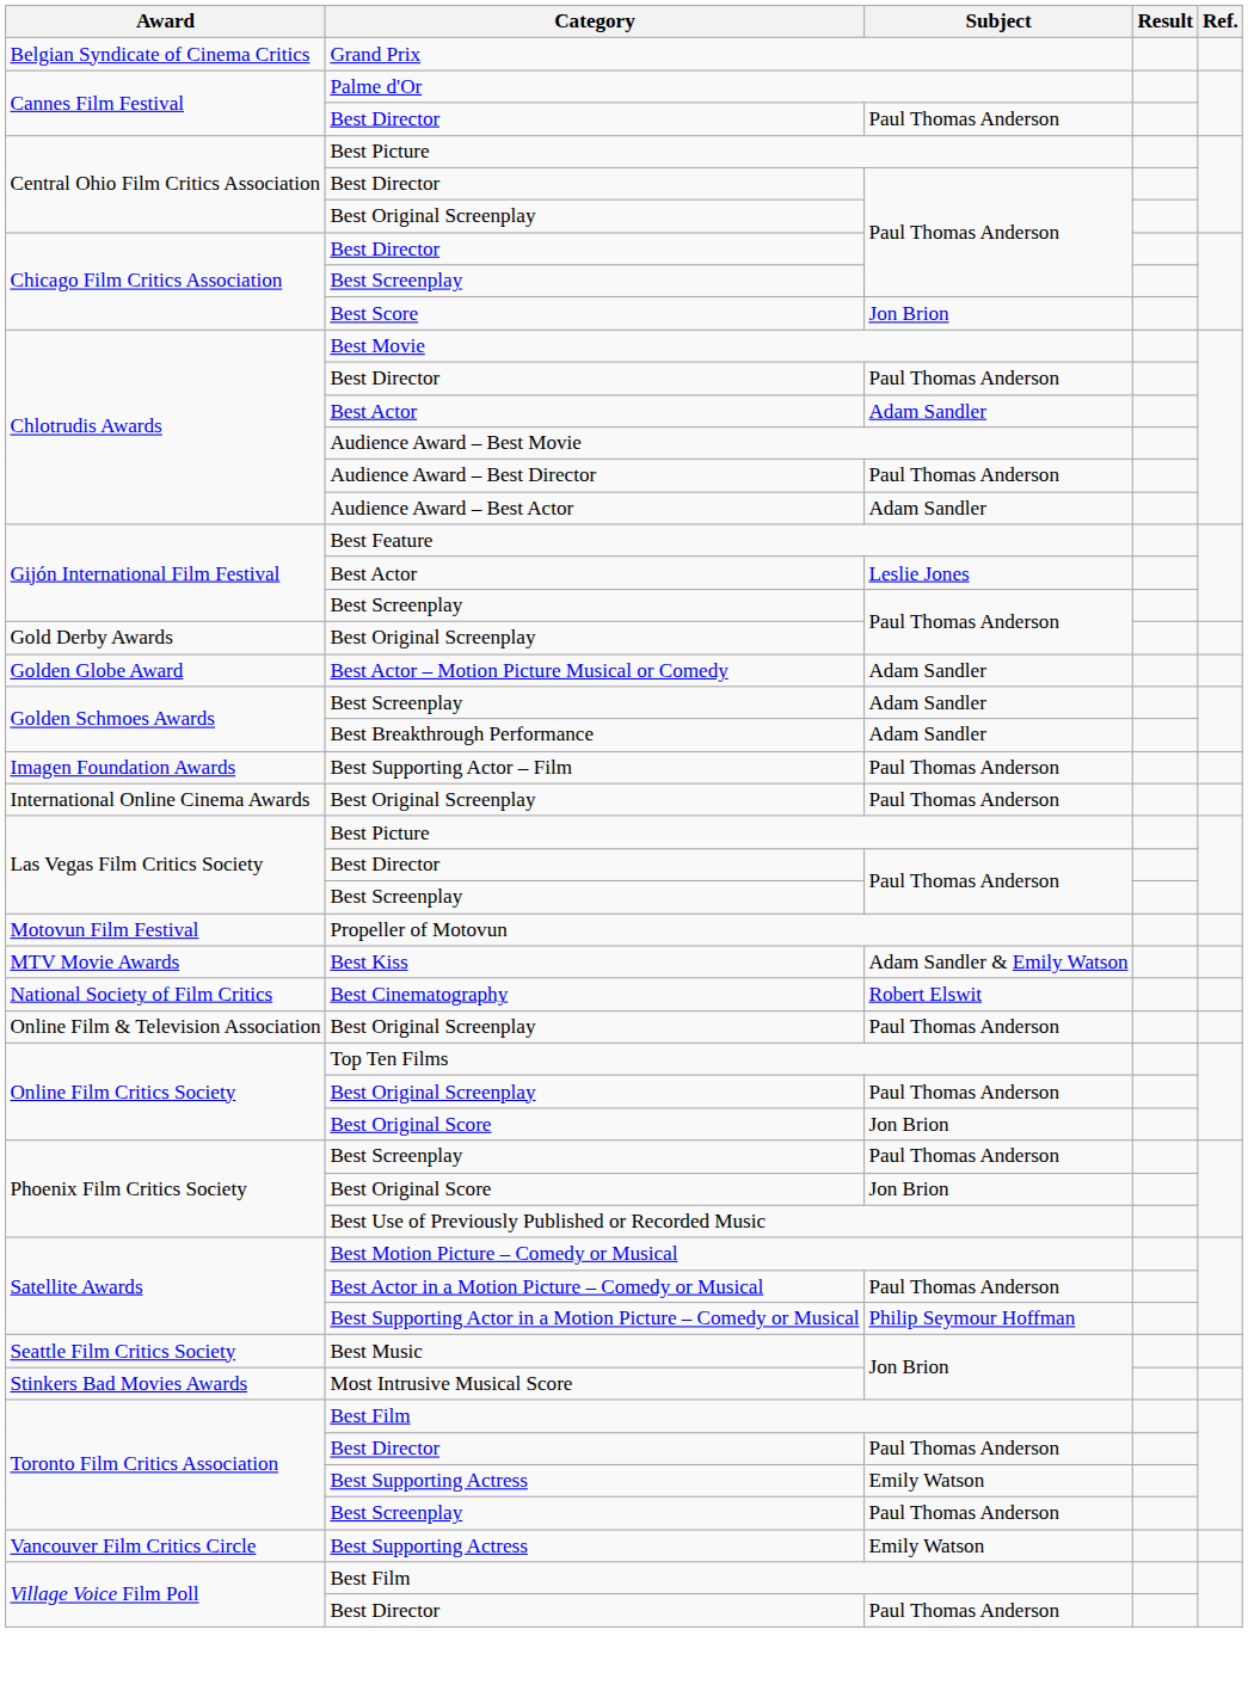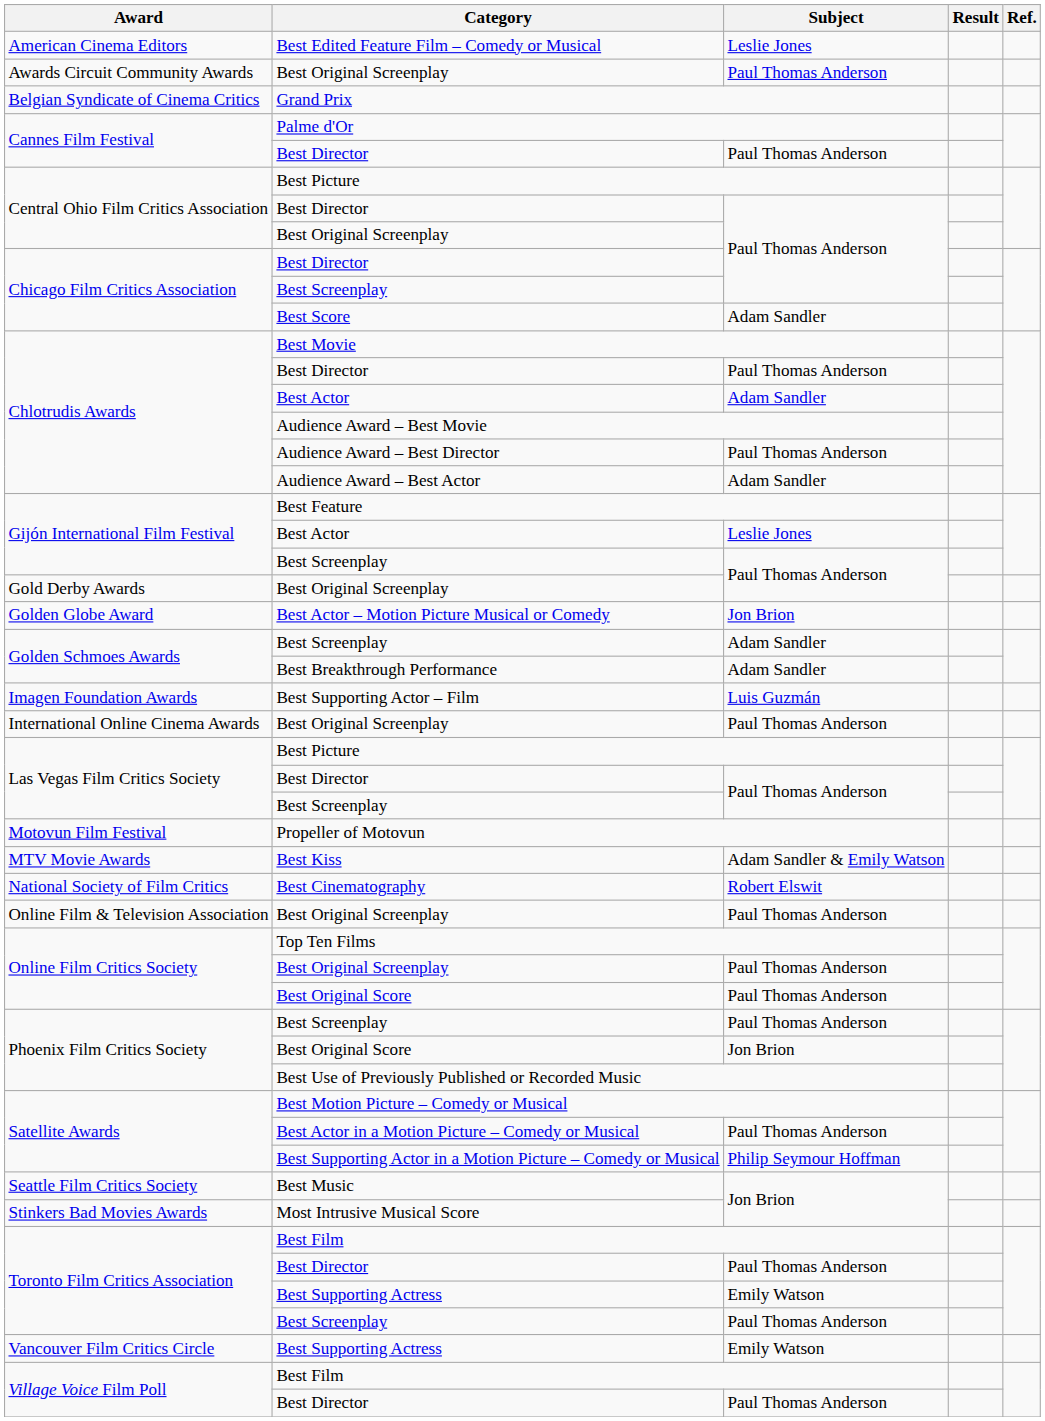 <table class="wikitable">
 <tr>
 <th>Award</th>
 <th>Category</th>
 <th>Subject</th>
 <th>Result</th>
 <th>Ref.</th>
+</tr>
+<tr>
+<td><a href='#'>American Cinema Editors</a></td>
+<td><a href='#'>Best Edited Feature Film – Comedy or Musical</a></td>
+<td><a href='#'>Leslie Jones</a></td>
+<td></td>
+<td></td>
+</tr>
+<tr>
+<td>Awards Circuit Community Awards</td>
+<td>Best Original Screenplay</td>
+<td><a href='#'>Paul Thomas Anderson</a></td>
+<td></td>
+<td></td>
 </tr>
 <tr>
 <td><a href='#'>Belgian Syndicate of Cinema Critics</a></td>
 <td colspan="2"><a href='#'>Grand Prix</a></td>
 <td></td>
 <td></td>
 </tr>
 <tr>
 <td rowspan="2"><a href='#'>Cannes Film Festival</a></td>
 <td colspan="2"><a href='#'>Palme d'Or</a></td>
 <td></td>
 <td rowspan="2"></td>
 </tr>
 <tr>
 <td><a href='#'>Best Director</a></td>
 <td>Paul Thomas Anderson</td>
 <td></td>
 </tr>
 <tr>
 <td rowspan="3">Central Ohio Film Critics Association</td>
 <td colspan="2">Best Picture</td>
 <td></td>
 <td rowspan="3"></td>
 </tr>
 <tr>
 <td>Best Director</td>
 <td rowspan="4">Paul Thomas Anderson</td>
 <td></td>
 </tr>
 <tr>
 <td>Best Original Screenplay</td>
 <td></td>
 </tr>
 <tr>
 <td rowspan="3"><a href='#'>Chicago Film Critics Association</a></td>
 <td><a href='#'>Best Director</a></td>
 <td></td>
 <td rowspan="3"></td>
 </tr>
 <tr>
 <td><a href='#'>Best Screenplay</a></td>
 <td></td>
 </tr>
 <tr>
 <td><a href='#'>Best Score</a></td>
-<td><a href='#'>Jon Brion</a></td>
+<td>Adam Sandler</td>
 <td></td>
 </tr>
 <tr>
 <td rowspan="6"><a href='#'>Chlotrudis Awards</a></td>
 <td colspan="2"><a href='#'>Best Movie</a></td>
 <td></td>
 <td rowspan="6"></td>
 </tr>
 <tr>
 <td>Best Director</td>
 <td>Paul Thomas Anderson</td>
 <td></td>
 </tr>
 <tr>
 <td><a href='#'>Best Actor</a></td>
 <td><a href='#'>Adam Sandler</a></td>
 <td></td>
 </tr>
 <tr>
 <td colspan="2">Audience Award – Best Movie</td>
 <td></td>
 </tr>
 <tr>
 <td>Audience Award – Best Director</td>
 <td>Paul Thomas Anderson</td>
 <td></td>
 </tr>
 <tr>
 <td>Audience Award – Best Actor</td>
 <td>Adam Sandler</td>
 <td></td>
 </tr>
 <tr>
 <td rowspan="3"><a href='#'>Gijón International Film Festival</a></td>
 <td colspan="2">Best Feature</td>
 <td></td>
 <td rowspan="3"></td>
 </tr>
 <tr>
 <td>Best Actor</td>
 <td><a href='#'>Leslie Jones</a></td>
 <td></td>
 </tr>
 <tr>
 <td>Best Screenplay</td>
 <td rowspan="2">Paul Thomas Anderson</td>
 <td></td>
 </tr>
 <tr>
 <td>Gold Derby Awards</td>
 <td>Best Original Screenplay</td>
 <td></td>
 <td></td>
 </tr>
 <tr>
 <td><a href='#'>Golden Globe Award</a></td>
 <td><a href='#'>Best Actor – Motion Picture Musical or Comedy</a></td>
-<td>Adam Sandler</td>
+<td><a href='#'>Jon Brion</a></td>
 <td></td>
 <td></td>
 </tr>
 <tr>
 <td rowspan="2"><a href='#'>Golden Schmoes Awards</a></td>
 <td>Best Screenplay</td>
 <td>Adam Sandler</td>
 <td></td>
 <td rowspan="2"></td>
 </tr>
 <tr>
 <td>Best Breakthrough Performance</td>
 <td>Adam Sandler</td>
 <td></td>
 </tr>
 <tr>
 <td><a href='#'>Imagen Foundation Awards</a></td>
 <td>Best Supporting Actor – Film</td>
-<td>Paul Thomas Anderson</td>
+<td><a href='#'>Luis Guzmán</a></td>
 <td></td>
 <td></td>
 </tr>
 <tr>
 <td>International Online Cinema Awards</td>
 <td>Best Original Screenplay</td>
 <td>Paul Thomas Anderson</td>
 <td></td>
 <td></td>
 </tr>
 <tr>
 <td rowspan="3">Las Vegas Film Critics Society</td>
 <td colspan="2">Best Picture</td>
 <td></td>
 <td rowspan="3"></td>
 </tr>
 <tr>
 <td>Best Director</td>
 <td rowspan="2">Paul Thomas Anderson</td>
 <td></td>
 </tr>
 <tr>
 <td>Best Screenplay</td>
 <td></td>
 </tr>
 <tr>
 <td><a href='#'>Motovun Film Festival</a></td>
 <td colspan="2">Propeller of Motovun</td>
 <td></td>
 <td></td>
 </tr>
 <tr>
 <td><a href='#'>MTV Movie Awards</a></td>
 <td><a href='#'>Best Kiss</a></td>
 <td>Adam Sandler & <a href='#'>Emily Watson</a></td>
 <td></td>
 <td></td>
 </tr>
 <tr>
 <td><a href='#'>National Society of Film Critics</a></td>
 <td><a href='#'>Best Cinematography</a></td>
 <td><a href='#'>Robert Elswit</a></td>
 <td></td>
 <td></td>
 </tr>
 <tr>
 <td>Online Film & Television Association</td>
 <td>Best Original Screenplay</td>
 <td>Paul Thomas Anderson</td>
 <td></td>
 <td></td>
 </tr>
 <tr>
 <td rowspan="3"><a href='#'>Online Film Critics Society</a></td>
 <td colspan="2">Top Ten Films</td>
 <td></td>
 <td rowspan="3"></td>
 </tr>
 <tr>
 <td><a href='#'>Best Original Screenplay</a></td>
 <td>Paul Thomas Anderson</td>
 <td></td>
 </tr>
 <tr>
 <td><a href='#'>Best Original Score</a></td>
-<td>Jon Brion</td>
+<td>Paul Thomas Anderson</td>
 <td></td>
 </tr>
 <tr>
 <td rowspan="3">Phoenix Film Critics Society</td>
 <td>Best Screenplay</td>
 <td>Paul Thomas Anderson</td>
 <td></td>
 <td rowspan="3"></td>
 </tr>
 <tr>
 <td>Best Original Score</td>
 <td>Jon Brion</td>
 <td></td>
 </tr>
 <tr>
 <td colspan="2">Best Use of Previously Published or Recorded Music</td>
 <td></td>
 </tr>
 <tr>
 <td rowspan="3"><a href='#'>Satellite Awards</a></td>
 <td colspan="2"><a href='#'>Best Motion Picture – Comedy or Musical</a></td>
 <td></td>
 <td rowspan="3"></td>
 </tr>
 <tr>
 <td><a href='#'>Best Actor in a Motion Picture – Comedy or Musical</a></td>
 <td>Paul Thomas Anderson</td>
 <td></td>
 </tr>
 <tr>
 <td><a href='#'>Best Supporting Actor in a Motion Picture – Comedy or Musical</a></td>
 <td><a href='#'>Philip Seymour Hoffman</a></td>
 <td></td>
 </tr>
 <tr>
 <td><a href='#'>Seattle Film Critics Society</a></td>
 <td>Best Music</td>
 <td rowspan="2">Jon Brion</td>
 <td></td>
 <td></td>
 </tr>
 <tr>
 <td><a href='#'>Stinkers Bad Movies Awards</a></td>
 <td>Most Intrusive Musical Score</td>
 <td></td>
 <td></td>
 </tr>
 <tr>
 <td rowspan="4"><a href='#'>Toronto Film Critics Association</a></td>
 <td colspan="2"><a href='#'>Best Film</a></td>
 <td></td>
 <td rowspan="4"></td>
 </tr>
 <tr>
 <td><a href='#'>Best Director</a></td>
 <td>Paul Thomas Anderson</td>
 <td></td>
 </tr>
 <tr>
 <td><a href='#'>Best Supporting Actress</a></td>
 <td>Emily Watson</td>
 <td></td>
 </tr>
 <tr>
 <td><a href='#'>Best Screenplay</a></td>
 <td>Paul Thomas Anderson</td>
 <td></td>
 </tr>
 <tr>
 <td><a href='#'>Vancouver Film Critics Circle</a></td>
 <td><a href='#'>Best Supporting Actress</a></td>
 <td>Emily Watson</td>
 <td></td>
 <td></td>
 </tr>
 <tr>
 <td rowspan="2"><a href='#'><em>Village Voice</em> Film Poll</a></td>
 <td colspan="2">Best Film</td>
 <td></td>
 <td rowspan="2"></td>
 </tr>
 <tr>
 <td>Best Director</td>
 <td>Paul Thomas Anderson</td>
 <td></td>
 </tr>
 </table>
